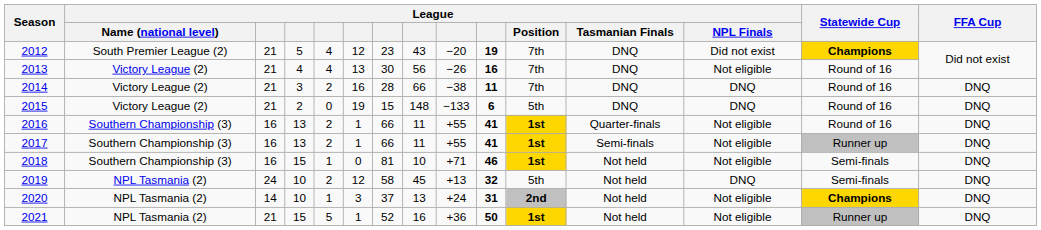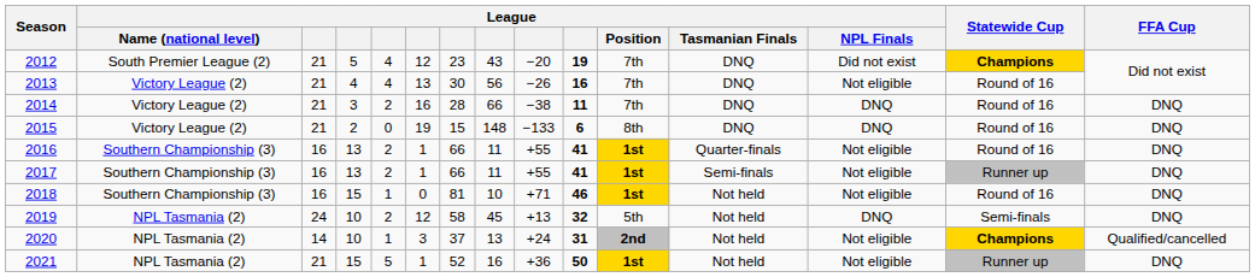 <table class="wikitable" style="text-align:center; font-size:85%;width:95%; text-align:center">
 <tr>
 <th rowspan=2 width=3%>Season</th>
 <th rowspan=1 colspan=12 width=28%>League</th>
 <th rowspan=2 width=8%><a href='#'>Statewide Cup</a></th>
 <th rowspan=2 width=8%><a href='#'>FFA Cup</a></th>
 </tr>
 <tr>
 <th width=13%>Name (<a href='#'>national level</a>)</th>
 <th width=2%></th>
 <th width=2%></th>
 <th width=2%></th>
 <th width=2%></th>
 <th width=2%></th>
 <th width=2%></th>
 <th width=2%></th>
 <th width=2%></th>
 <th width=2%>Position</th>
 <th width=8%>Tasmanian Finals</th>
 <th width=8%><a href='#'>NPL Finals</a></th>
 </tr>
 <tr>
 <td><a href='#'>2012</a></td>
 <td>South Premier League (2)</td>
 <td>21</td>
 <td>5</td>
 <td>4</td>
 <td>12</td>
 <td>23</td>
 <td>43</td>
 <td>−20</td>
 <td><strong>19</strong></td>
 <td>7th</td>
 <td>DNQ</td>
 <td>Did not exist</td>
 <td bgcolor=gold><strong>Champions</strong></td>
 <td rowspan=2>Did not exist</td>
 </tr>
 <tr>
 <td><a href='#'>2013</a></td>
 <td><a href='#'>Victory League</a> (2)</td>
 <td>21</td>
 <td>4</td>
 <td>4</td>
 <td>13</td>
 <td>30</td>
 <td>56</td>
 <td>−26</td>
 <td><strong>16</strong></td>
 <td>7th</td>
 <td>DNQ</td>
 <td>Not eligible</td>
 <td>Round of 16</td>
 </tr>
 <tr>
 <td><a href='#'>2014</a></td>
 <td>Victory League (2)</td>
 <td>21</td>
 <td>3</td>
 <td>2</td>
 <td>16</td>
 <td>28</td>
 <td>66</td>
 <td>−38</td>
 <td><strong>11</strong></td>
 <td>7th</td>
 <td>DNQ</td>
 <td>DNQ</td>
 <td>Round of 16</td>
 <td>DNQ</td>
 </tr>
 <tr>
 <td><a href='#'>2015</a></td>
 <td>Victory League (2)</td>
 <td>21</td>
 <td>2</td>
 <td>0</td>
 <td>19</td>
 <td>15</td>
 <td>148</td>
 <td>−133</td>
 <td><strong>6</strong></td>
-<td>5th</td>
+<td>8th</td>
 <td>DNQ</td>
 <td>DNQ</td>
 <td>Round of 16</td>
 <td>DNQ</td>
 </tr>
 <tr>
 <td><a href='#'>2016</a></td>
 <td><a href='#'>Southern Championship</a> (3)</td>
 <td>16</td>
 <td>13</td>
 <td>2</td>
 <td>1</td>
 <td>66</td>
 <td>11</td>
 <td>+55</td>
 <td><strong>41</strong></td>
 <td bgcolor='gold'><strong>1st</strong></td>
 <td>Quarter-finals</td>
 <td>Not eligible</td>
 <td>Round of 16</td>
 <td>DNQ</td>
 </tr>
 <tr>
 <td><a href='#'>2017</a></td>
 <td>Southern Championship (3)</td>
 <td>16</td>
 <td>13</td>
 <td>2</td>
 <td>1</td>
 <td>66</td>
 <td>11</td>
 <td>+55</td>
 <td><strong>41</strong></td>
 <td bgcolor='gold'><strong>1st</strong></td>
 <td>Semi-finals</td>
 <td>Not eligible</td>
 <td bgcolor='Silver'>Runner up</td>
 <td>DNQ</td>
 </tr>
 <tr>
 <td><a href='#'>2018</a></td>
 <td>Southern Championship (3)</td>
 <td>16</td>
 <td>15</td>
 <td>1</td>
 <td>0</td>
 <td>81</td>
 <td>10</td>
 <td>+71</td>
 <td><strong>46</strong></td>
 <td bgcolor='gold'><strong>1st</strong></td>
 <td>Not held</td>
 <td>Not eligible</td>
-<td>Semi-finals</td>
+<td>Round of 16</td>
 <td>DNQ</td>
 </tr>
 <tr>
 <td><a href='#'>2019</a></td>
 <td><a href='#'>NPL Tasmania</a> (2)</td>
 <td>24</td>
 <td>10</td>
 <td>2</td>
 <td>12</td>
 <td>58</td>
 <td>45</td>
 <td>+13</td>
 <td><strong>32</strong></td>
 <td>5th</td>
 <td>Not held</td>
 <td>DNQ</td>
 <td>Semi-finals</td>
 <td>DNQ</td>
 </tr>
 <tr>
 <td><a href='#'>2020</a></td>
 <td>NPL Tasmania (2)</td>
 <td>14</td>
 <td>10</td>
 <td>1</td>
 <td>3</td>
 <td>37</td>
 <td>13</td>
 <td>+24</td>
 <td><strong>31</strong></td>
 <td bgcolor='silver'><strong>2nd</strong></td>
 <td>Not held</td>
 <td>Not eligible</td>
 <td bgcolor=gold><strong>Champions</strong></td>
-<td>DNQ</td>
+<td>Qualified/cancelled</td>
 </tr>
 <tr>
 <td><a href='#'>2021</a></td>
 <td>NPL Tasmania (2)</td>
 <td>21</td>
 <td>15</td>
 <td>5</td>
 <td>1</td>
 <td>52</td>
 <td>16</td>
 <td>+36</td>
 <td><strong>50</strong></td>
 <td bgcolor='gold'><strong>1st</strong></td>
 <td>Not held</td>
 <td>Not eligible</td>
 <td bgcolor='Silver'>Runner up</td>
 <td>DNQ</td>
 </tr>
 </table>
